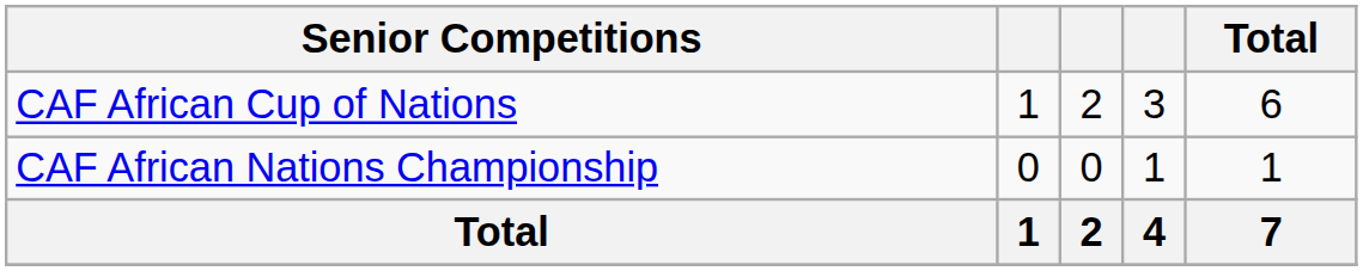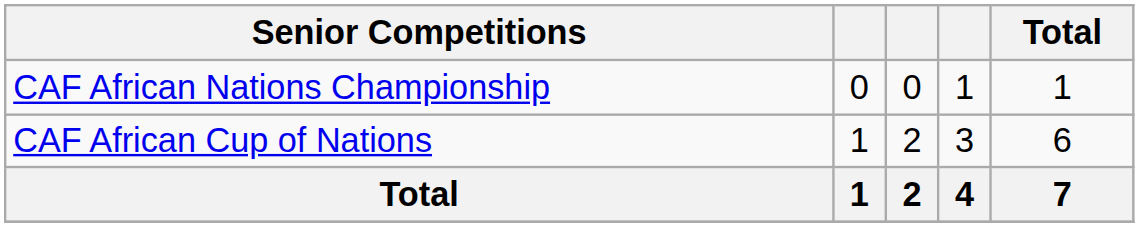 <table class="wikitable" style="width:30%; font-size:90%; text-align:center">
 <tr>
 <th>Senior Competitions</th>
 <th></th>
 <th></th>
 <th></th>
 <th>Total</th>
 </tr>
 <tr>
+<td align=left><a href='#'>CAF African Nations Championship</a></td>
+<td>0</td>
+<td>0</td>
+<td>1</td>
+<td>1</td>
+</tr>
+<tr>
 <td align=left><a href='#'>CAF African Cup of Nations</a></td>
 <td>1</td>
 <td>2</td>
 <td>3</td>
 <td>6</td>
-</tr>
-<tr>
-<td align=left><a href='#'>CAF African Nations Championship</a></td>
-<td>0</td>
-<td>0</td>
-<td>1</td>
-<td>1</td>
 </tr>
 <tr>
 <th>Total</th>
 <th>1</th>
 <th>2</th>
 <th>4</th>
 <th>7</th>
 </tr>
 <tr>
 </tr>
 </table>
